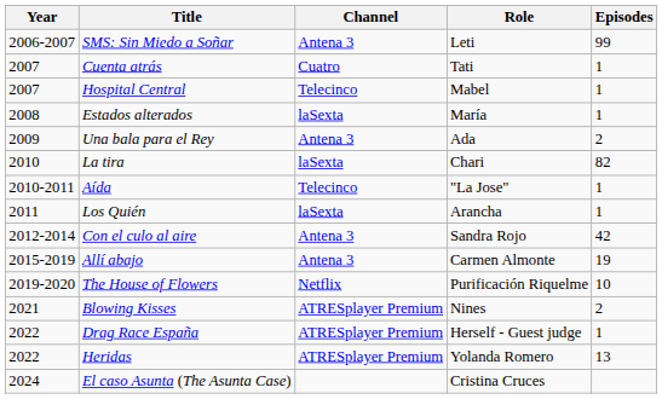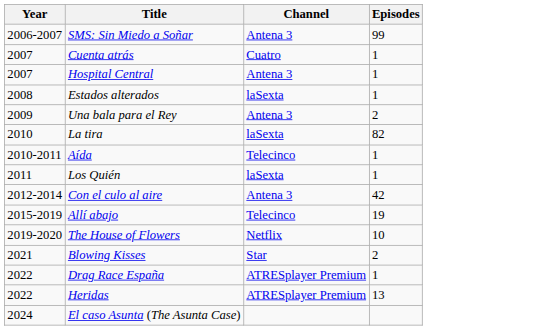 <table class="wikitable sortable">
 <tr>
 <th>Year</th>
 <th>Title</th>
 <th>Channel</th>
-<th>Role</th>
 <th>Episodes</th>
 </tr>
 <tr>
 <td>2006-2007</td>
 <td><em><a href='#'>SMS: Sin Miedo a Soñar</a></em></td>
 <td><a href='#'>Antena 3</a></td>
-<td>Leti</td>
 <td>99</td>
 </tr>
 <tr>
 <td>2007</td>
 <td><em><a href='#'>Cuenta atrás</a></em></td>
 <td><a href='#'>Cuatro</a></td>
-<td>Tati</td>
 <td>1</td>
 </tr>
 <tr>
 <td>2007</td>
 <td><em><a href='#'>Hospital Central</a></em></td>
-<td><a href='#'>Telecinco</a></td>
-<td>Mabel</td>
+<td><a href='#'>Antena 3</a></td>
 <td>1</td>
 </tr>
 <tr>
 <td>2008</td>
 <td><em>Estados alterados</em></td>
 <td><a href='#'>laSexta</a></td>
-<td>María</td>
 <td>1</td>
 </tr>
 <tr>
 <td>2009</td>
 <td><em>Una bala para el Rey</em></td>
 <td><a href='#'>Antena 3</a></td>
-<td>Ada</td>
 <td>2</td>
 </tr>
 <tr>
 <td>2010</td>
 <td><em>La tira</em></td>
 <td><a href='#'>laSexta</a></td>
-<td>Chari</td>
 <td>82</td>
 </tr>
 <tr>
 <td>2010-2011</td>
 <td><em><a href='#'>Aída</a></em></td>
 <td><a href='#'>Telecinco</a></td>
-<td>"La Jose"</td>
 <td>1</td>
 </tr>
 <tr>
 <td>2011</td>
 <td><em>Los Quién</em></td>
 <td><a href='#'>laSexta</a></td>
-<td>Arancha</td>
 <td>1</td>
 </tr>
 <tr>
 <td>2012-2014</td>
 <td><em><a href='#'>Con el culo al aire</a></em></td>
 <td><a href='#'>Antena 3</a></td>
-<td>Sandra Rojo</td>
 <td>42</td>
 </tr>
 <tr>
 <td>2015-2019</td>
 <td><em><a href='#'>Allí abajo</a></em></td>
-<td><a href='#'>Antena 3</a></td>
-<td>Carmen Almonte</td>
+<td><a href='#'>Telecinco</a></td>
 <td>19</td>
 </tr>
 <tr>
 <td>2019-2020</td>
 <td><em><a href='#'>The House of Flowers</a></em></td>
 <td><a href='#'>Netflix</a></td>
-<td>Purificación Riquelme</td>
 <td>10</td>
 </tr>
 <tr>
 <td>2021</td>
 <td><em><a href='#'>Blowing Kisses</a></em></td>
-<td><a href='#'>ATRESplayer Premium</a></td>
-<td>Nines</td>
+<td><a href='#'>Star</a></td>
 <td>2</td>
 </tr>
 <tr>
 <td>2022</td>
 <td><em><a href='#'>Drag Race España</a></em></td>
 <td><a href='#'>ATRESplayer Premium</a></td>
-<td>Herself - Guest judge</td>
 <td>1</td>
 </tr>
 <tr>
 <td>2022</td>
 <td><em><a href='#'>Heridas</a></em></td>
 <td><a href='#'>ATRESplayer Premium</a></td>
-<td>Yolanda Romero</td>
 <td>13</td>
 </tr>
 <tr>
 <td>2024</td>
 <td><em><a href='#'>El caso Asunta</a></em> (<em>The Asunta Case</em>)</td>
 <td></td>
-<td>Cristina Cruces</td>
 <td></td>
 </tr>
 </table>
